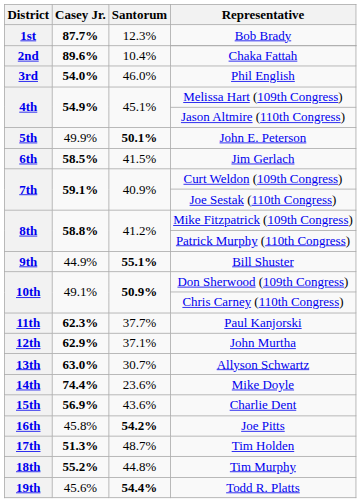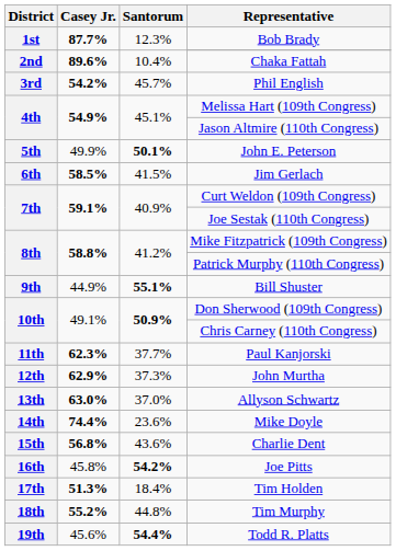 <table class=wikitable>
 <tr>
 <th>District</th>
 <th>Casey Jr.</th>
 <th>Santorum</th>
 <th>Representative</th>
 </tr>
 <tr align=center>
 <th><a href='#'>1st</a></th>
 <td><strong>87.7%</strong></td>
 <td>12.3%</td>
 <td><a href='#'>Bob Brady</a></td>
 </tr>
 <tr align=center>
 <th rowspan=2 ><a href='#'>2nd</a></th>
 <td rowspan=2><strong>89.6%</strong></td>
 <td rowspan=2>10.4%</td>
 </tr>
 <tr align=center>
 <td><a href='#'>Chaka Fattah</a></td>
 </tr>
 <tr align=center>
 <th><a href='#'>3rd</a></th>
-<td><strong>54.0%</strong></td>
-<td>46.0%</td>
+<td><strong>54.2%</strong></td>
+<td>45.7%</td>
 <td><a href='#'>Phil English</a></td>
 </tr>
 <tr align=center>
 <th rowspan=2 ><a href='#'>4th</a></th>
 <td rowspan=2><strong>54.9%</strong></td>
 <td rowspan=2>45.1%</td>
 <td><a href='#'>Melissa Hart</a> (<a href='#'>109th Congress</a>)</td>
 </tr>
 <tr align=center>
 <td><a href='#'>Jason Altmire</a> (<a href='#'>110th Congress</a>)</td>
 </tr>
 <tr align=center>
 <th rowspan=1 ><a href='#'>5th</a></th>
 <td rowspan=1>49.9%</td>
 <td rowspan=1><strong>50.1%</strong></td>
 <td><a href='#'>John E. Peterson</a></td>
 </tr>
 <tr align=center>
 <th><a href='#'>6th</a></th>
 <td><strong>58.5%</strong></td>
 <td>41.5%</td>
 <td><a href='#'>Jim Gerlach</a></td>
 </tr>
 <tr align=center>
 <th rowspan=2 ><a href='#'>7th</a></th>
 <td rowspan=2><strong>59.1%</strong></td>
 <td rowspan=2>40.9%</td>
 <td><a href='#'>Curt Weldon</a> (<a href='#'>109th Congress</a>)</td>
 </tr>
 <tr align=center>
 <td><a href='#'>Joe Sestak</a> (<a href='#'>110th Congress</a>)</td>
 </tr>
 <tr align=center>
 <th rowspan=2 ><a href='#'>8th</a></th>
 <td rowspan=2><strong>58.8%</strong></td>
 <td rowspan=2>41.2%</td>
 <td><a href='#'>Mike Fitzpatrick</a> (<a href='#'>109th Congress</a>)</td>
 </tr>
 <tr align=center>
 <td><a href='#'>Patrick Murphy</a> (<a href='#'>110th Congress</a>)</td>
 </tr>
 <tr align=center>
 <th><a href='#'>9th</a></th>
 <td>44.9%</td>
 <td><strong>55.1%</strong></td>
 <td><a href='#'>Bill Shuster</a></td>
 </tr>
 <tr align=center>
 <th rowspan=2 ><a href='#'>10th</a></th>
 <td rowspan=2>49.1%</td>
 <td rowspan=2><strong>50.9%</strong></td>
 <td><a href='#'>Don Sherwood</a> (<a href='#'>109th Congress</a>)</td>
 </tr>
 <tr align=center>
 <td><a href='#'>Chris Carney</a> (<a href='#'>110th Congress</a>)</td>
 </tr>
 <tr align=center>
 <th><a href='#'>11th</a></th>
 <td><strong>62.3%</strong></td>
 <td>37.7%</td>
 <td><a href='#'>Paul Kanjorski</a></td>
 </tr>
 <tr align=center>
 <th><a href='#'>12th</a></th>
 <td><strong>62.9%</strong></td>
-<td>37.1%</td>
+<td>37.3%</td>
 <td><a href='#'>John Murtha</a></td>
 </tr>
 <tr align=center>
 <th><a href='#'>13th</a></th>
 <td><strong>63.0%</strong></td>
-<td>30.7%</td>
+<td>37.0%</td>
 <td><a href='#'>Allyson Schwartz</a></td>
 </tr>
 <tr align=center>
 <th><a href='#'>14th</a></th>
 <td><strong>74.4%</strong></td>
 <td>23.6%</td>
 <td><a href='#'>Mike Doyle</a></td>
 </tr>
 <tr align=center>
 <th><a href='#'>15th</a></th>
-<td><strong>56.9%</strong></td>
+<td><strong>56.8%</strong></td>
 <td>43.6%</td>
 <td><a href='#'>Charlie Dent</a></td>
 </tr>
 <tr align=center>
 <th><a href='#'>16th</a></th>
 <td>45.8%</td>
 <td><strong>54.2%</strong></td>
 <td><a href='#'>Joe Pitts</a></td>
 </tr>
 <tr align=center>
 <th><a href='#'>17th</a></th>
 <td><strong>51.3%</strong></td>
-<td>48.7%</td>
+<td>18.4%</td>
 <td><a href='#'>Tim Holden</a></td>
 </tr>
 <tr align=center>
 <th><a href='#'>18th</a></th>
 <td><strong>55.2%</strong></td>
 <td>44.8%</td>
 <td><a href='#'>Tim Murphy</a></td>
 </tr>
 <tr align=center>
 <th><a href='#'>19th</a></th>
 <td>45.6%</td>
 <td><strong>54.4%</strong></td>
 <td><a href='#'>Todd R. Platts</a></td>
 </tr>
 </table>
